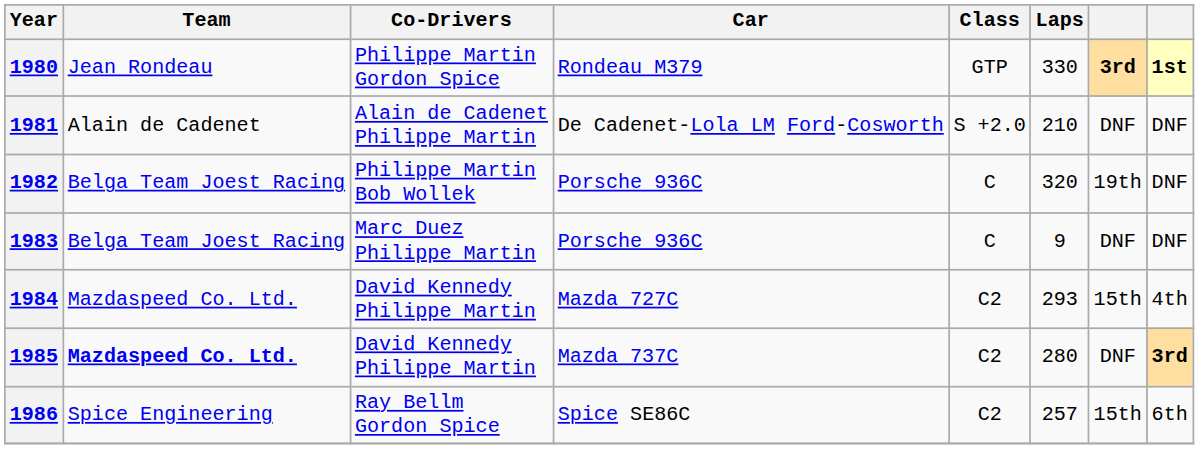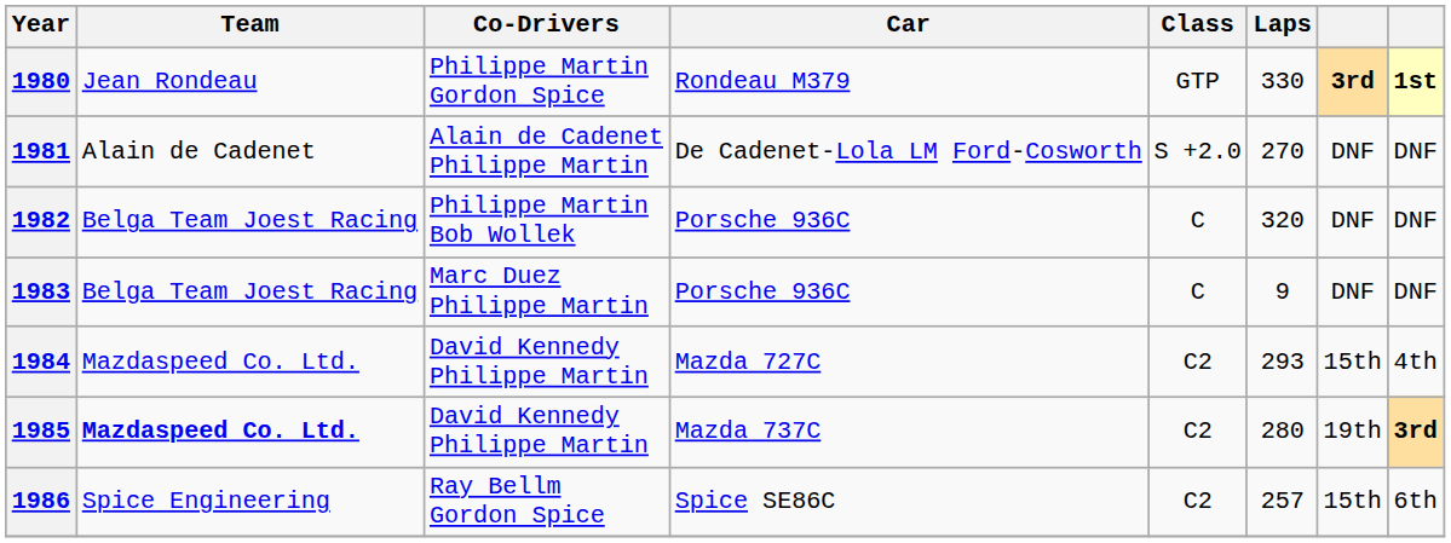 <table class="wikitable" style="text-align:center; font-size:90%">
 <tr>
 <th>Year</th>
 <th>Team</th>
 <th>Co-Drivers</th>
 <th>Car</th>
 <th>Class</th>
 <th>Laps</th>
 <th></th>
 <th></th>
 </tr>
 <tr>
 <th><a href='#'>1980</a></th>
 <td align="left"> <a href='#'>Jean Rondeau</a></td>
 <td align="left"> <a href='#'>Philippe Martin</a><br> <a href='#'>Gordon Spice</a></td>
 <td align="left"><a href='#'>Rondeau M379</a></td>
 <td>GTP</td>
 <td>330</td>
 <th style="background:#FFDF9F;">3rd</th>
 <th style="background:#FFFFBF;">1st</th>
 </tr>
 <tr>
 <th><a href='#'>1981</a></th>
 <td align="left"> Alain de Cadenet</td>
 <td align="left"> <a href='#'>Alain de Cadenet</a><br> <a href='#'>Philippe Martin</a></td>
 <td align="left">De Cadenet-<a href='#'>Lola LM</a> <a href='#'>Ford</a>-<a href='#'>Cosworth</a></td>
 <td>S +2.0</td>
-<td>210</td>
+<td>270</td>
 <td>DNF</td>
 <td>DNF</td>
 </tr>
 <tr>
 <th><a href='#'>1982</a></th>
 <td align="left"> <a href='#'>Belga Team Joest Racing</a></td>
 <td align="left"> <a href='#'>Philippe Martin</a><br> <a href='#'>Bob Wollek</a></td>
 <td align="left"><a href='#'>Porsche 936C</a></td>
 <td>C</td>
 <td>320</td>
-<td>19th</td>
+<td>DNF</td>
 <td>DNF</td>
 </tr>
 <tr>
 <th><a href='#'>1983</a></th>
 <td align="left"> <a href='#'>Belga Team Joest Racing</a></td>
 <td align="left"> <a href='#'>Marc Duez</a><br> <a href='#'>Philippe Martin</a></td>
 <td align="left"><a href='#'>Porsche 936C</a></td>
 <td>C</td>
 <td>9</td>
 <td>DNF</td>
 <td>DNF</td>
 </tr>
 <tr>
 <th><a href='#'>1984</a></th>
 <td align="left"> <a href='#'>Mazdaspeed Co. Ltd.</a></td>
 <td align="left"> <a href='#'>David Kennedy</a><br> <a href='#'>Philippe Martin</a></td>
 <td align="left"><a href='#'>Mazda 727C</a></td>
 <td>C2</td>
 <td>293</td>
 <td>15th</td>
 <td>4th</td>
 </tr>
 <tr>
 <th><a href='#'>1985</a></th>
 <td align="left"><strong> <a href='#'>Mazdaspeed Co. Ltd.</a></strong></td>
 <td align="left"> <a href='#'>David Kennedy</a><br> <a href='#'>Philippe Martin</a></td>
 <td align="left"><a href='#'>Mazda 737C</a></td>
 <td>C2</td>
 <td>280</td>
-<td>DNF</td>
+<td>19th</td>
 <th style="background:#ffdf9f;">3rd</th>
 </tr>
 <tr>
 <th><a href='#'>1986</a></th>
 <td align="left"> <a href='#'>Spice Engineering</a></td>
 <td align="left"> <a href='#'>Ray Bellm</a><br> <a href='#'>Gordon Spice</a></td>
 <td align="left"><a href='#'>Spice</a> SE86C</td>
 <td>C2</td>
 <td>257</td>
 <td>15th</td>
 <td>6th</td>
 </tr>
 <tr>
 </tr>
 </table>
